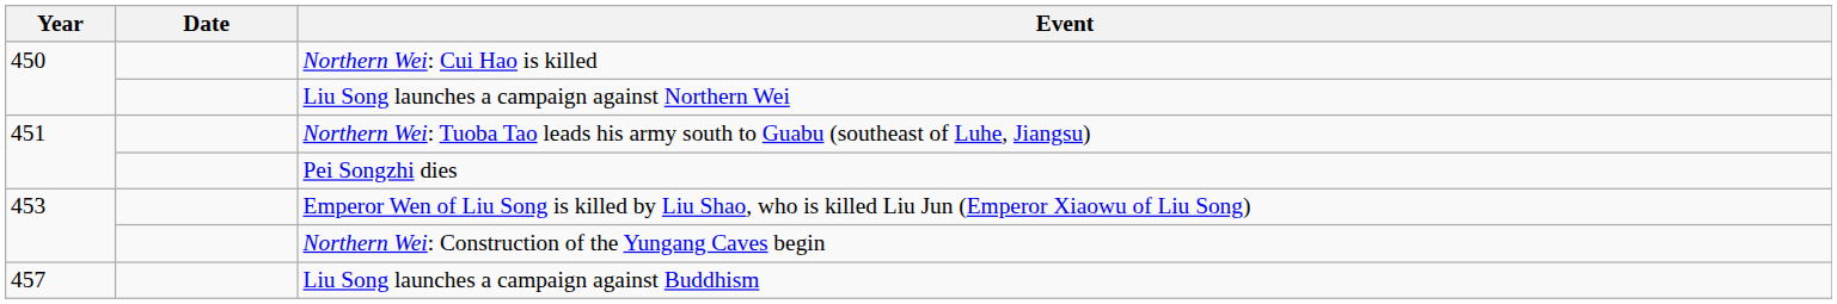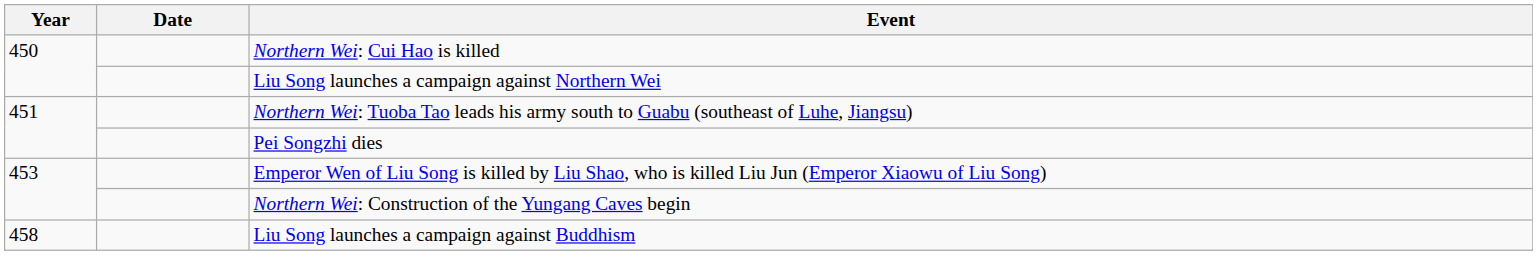 <table class="wikitable" style="width:100%;">
 <tr>
 <th style="width:6%">Year</th>
 <th style="width:10%">Date</th>
 <th>Event</th>
 </tr>
 <tr>
 <td rowspan="2" style="vertical-align:top;">450</td>
 <td></td>
 <td><em><a href='#'>Northern Wei</a></em>: <a href='#'>Cui Hao</a> is killed</td>
 </tr>
 <tr>
 <td></td>
 <td><a href='#'>Liu Song</a> launches a campaign against <a href='#'>Northern Wei</a></td>
 </tr>
 <tr>
 <td rowspan="2" style="vertical-align:top;">451</td>
 <td></td>
 <td><em><a href='#'>Northern Wei</a></em>: <a href='#'>Tuoba Tao</a> leads his army south to <a href='#'>Guabu</a> (southeast of <a href='#'>Luhe</a>, <a href='#'>Jiangsu</a>)</td>
 </tr>
 <tr>
 <td></td>
 <td><a href='#'>Pei Songzhi</a> dies</td>
 </tr>
 <tr>
 <td rowspan="2" style="vertical-align:top;">453</td>
 <td></td>
 <td><a href='#'>Emperor Wen of Liu Song</a> is killed by <a href='#'>Liu Shao</a>, who is killed Liu Jun (<a href='#'>Emperor Xiaowu of Liu Song</a>)</td>
 </tr>
 <tr>
 <td></td>
 <td><em><a href='#'>Northern Wei</a></em>: Construction of the <a href='#'>Yungang Caves</a> begin</td>
 </tr>
 <tr>
-<td>457</td>
+<td>458</td>
 <td></td>
 <td><a href='#'>Liu Song</a> launches a campaign against <a href='#'>Buddhism</a></td>
 </tr>
 </table>
